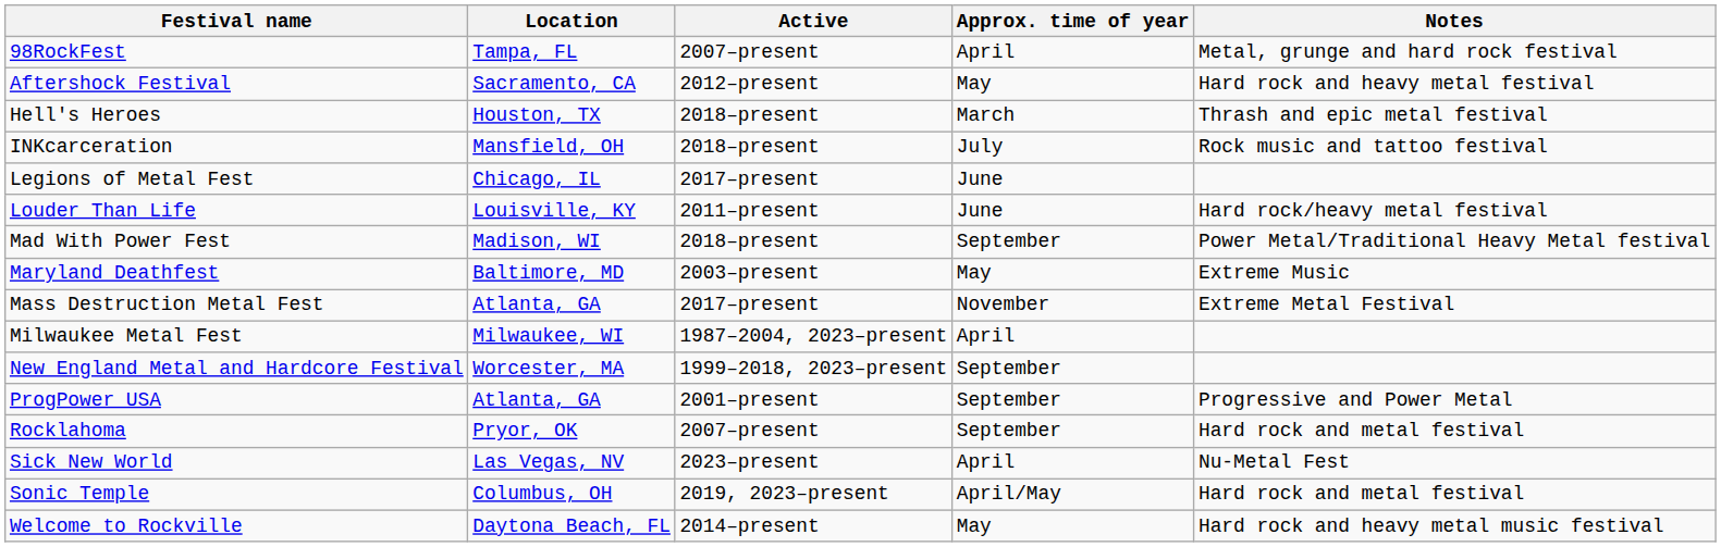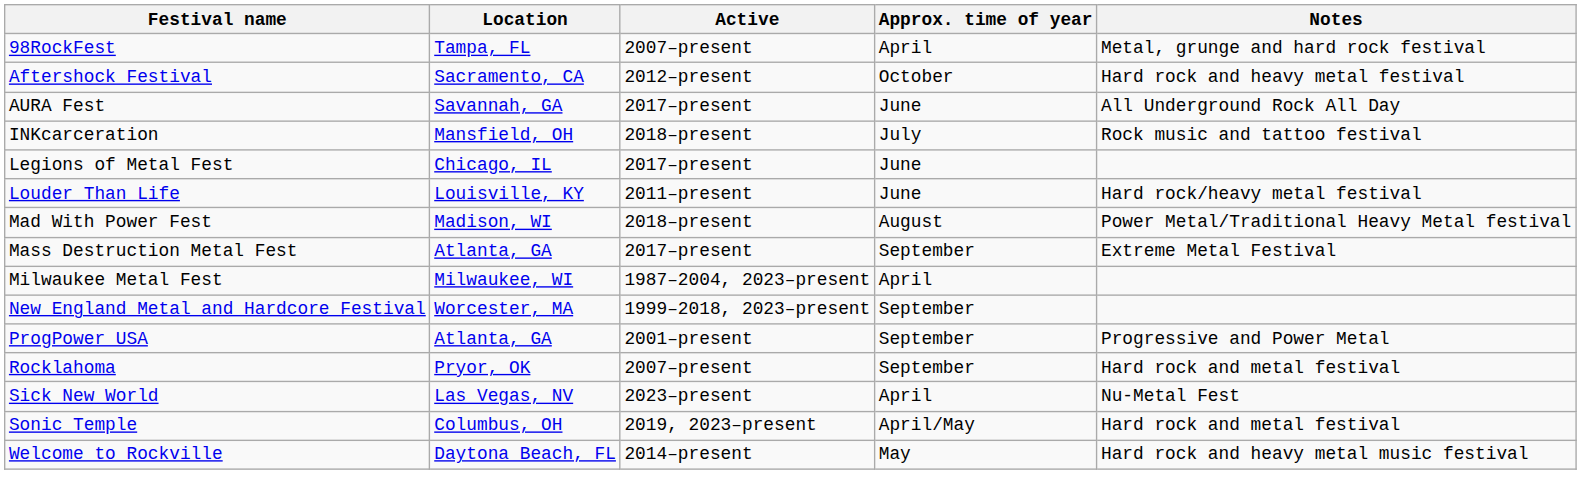 <table class="wikitable sortable">
 <tr>
 <th>Festival name</th>
 <th class="unsortable">Location</th>
 <th>Active</th>
 <th class="wikitable sortable">Approx. time of year</th>
 <th class="unsortable">Notes</th>
 </tr>
 <tr>
 <td><a href='#'>98RockFest</a></td>
 <td><a href='#'>Tampa, FL</a></td>
 <td>2007–present</td>
 <td>April</td>
 <td>Metal, grunge and hard rock festival</td>
 </tr>
 <tr>
 <td><a href='#'>Aftershock Festival</a></td>
 <td><a href='#'>Sacramento, CA</a></td>
 <td>2012–present</td>
-<td>May</td>
+<td>October</td>
 <td>Hard rock and heavy metal festival</td>
 </tr>
 <tr>
-<td>Hell's Heroes</td>
-<td><a href='#'>Houston, TX</a></td>
-<td>2018–present</td>
-<td>March</td>
-<td>Thrash and epic metal festival</td>
+<td>AURA Fest</td>
+<td><a href='#'>Savannah, GA</a></td>
+<td>2017–present</td>
+<td>June</td>
+<td>All Underground Rock All Day</td>
 </tr>
 <tr>
 <td>INKcarceration</td>
 <td><a href='#'>Mansfield, OH</a></td>
 <td>2018–present</td>
 <td>July</td>
 <td>Rock music and tattoo festival</td>
 </tr>
 <tr>
 <td>Legions of Metal Fest</td>
 <td><a href='#'>Chicago, IL</a></td>
 <td>2017–present</td>
 <td>June</td>
 <td></td>
 </tr>
 <tr>
 <td><a href='#'>Louder Than Life</a></td>
 <td><a href='#'>Louisville, KY</a></td>
 <td>2011–present</td>
 <td>June</td>
 <td>Hard rock/heavy metal festival</td>
 </tr>
 <tr>
 <td>Mad With Power Fest</td>
 <td><a href='#'>Madison, WI</a></td>
 <td>2018–present</td>
-<td>September</td>
+<td>August</td>
 <td>Power Metal/Traditional Heavy Metal festival</td>
-</tr>
-<tr>
-<td><a href='#'>Maryland Deathfest</a></td>
-<td><a href='#'>Baltimore, MD</a></td>
-<td>2003–present</td>
-<td>May</td>
-<td>Extreme Music</td>
 </tr>
 <tr>
 <td>Mass Destruction Metal Fest</td>
 <td><a href='#'>Atlanta, GA</a></td>
 <td>2017–present</td>
-<td>November</td>
+<td>September</td>
 <td>Extreme Metal Festival</td>
 </tr>
 <tr>
 <td>Milwaukee Metal Fest</td>
 <td><a href='#'>Milwaukee, WI</a></td>
 <td>1987–2004, 2023–present</td>
 <td>April</td>
 <td></td>
 </tr>
 <tr>
 <td><a href='#'>New England Metal and Hardcore Festival</a></td>
 <td><a href='#'>Worcester, MA</a></td>
 <td>1999–2018, 2023–present</td>
 <td>September</td>
 <td></td>
 </tr>
 <tr>
 <td><a href='#'>ProgPower USA</a></td>
 <td><a href='#'>Atlanta, GA</a></td>
 <td>2001–present</td>
 <td>September</td>
 <td>Progressive and Power Metal</td>
 </tr>
 <tr>
 <td><a href='#'>Rocklahoma</a></td>
 <td><a href='#'>Pryor, OK</a></td>
 <td>2007–present</td>
 <td>September</td>
 <td>Hard rock and metal festival</td>
 </tr>
 <tr>
 <td><a href='#'>Sick New World</a></td>
 <td><a href='#'>Las Vegas, NV</a></td>
 <td>2023–present</td>
 <td>April</td>
 <td>Nu-Metal Fest</td>
 </tr>
 <tr>
 <td><a href='#'>Sonic Temple</a></td>
 <td><a href='#'>Columbus, OH</a></td>
 <td>2019, 2023–present</td>
 <td>April/May</td>
 <td>Hard rock and metal festival</td>
 </tr>
 <tr>
 <td><a href='#'>Welcome to Rockville</a></td>
 <td><a href='#'>Daytona Beach, FL</a></td>
 <td>2014–present</td>
 <td>May</td>
 <td>Hard rock and heavy metal music festival</td>
 </tr>
 </table>
